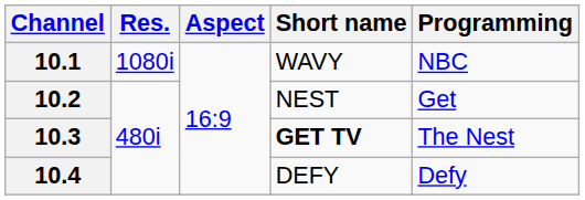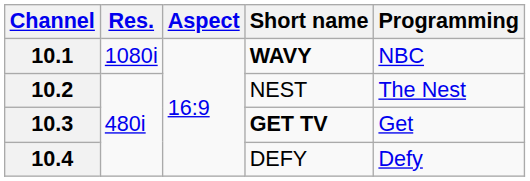 <table class="wikitable">
 <tr>
 <th><a href='#'>Channel</a></th>
 <th><a href='#'>Res.</a></th>
 <th><a href='#'>Aspect</a></th>
 <th>Short name</th>
 <th>Programming</th>
 </tr>
 <tr>
 <th scope = "row">10.1</th>
 <td><a href='#'>1080i</a></td>
 <td rowspan=4><a href='#'>16:9</a></td>
-<td>WAVY</td>
+<td><strong>WAVY</strong></td>
 <td><a href='#'>NBC</a></td>
 </tr>
 <tr>
 <th scope = "row">10.2</th>
 <td rowspan=3><a href='#'>480i</a></td>
 <td>NEST</td>
-<td><a href='#'>Get</a></td>
+<td><a href='#'>The Nest</a></td>
 </tr>
 <tr>
 <th scope = "row">10.3</th>
 <td><strong>GET TV</strong></td>
-<td><a href='#'>The Nest</a></td>
+<td><a href='#'>Get</a></td>
 </tr>
 <tr>
 <th scope = "row">10.4</th>
 <td>DEFY</td>
 <td><a href='#'>Defy</a></td>
 </tr>
 </table>
